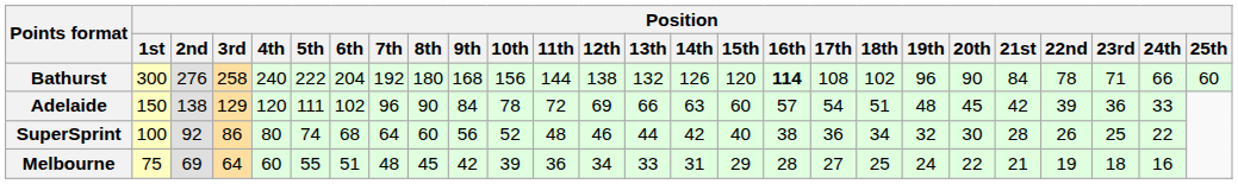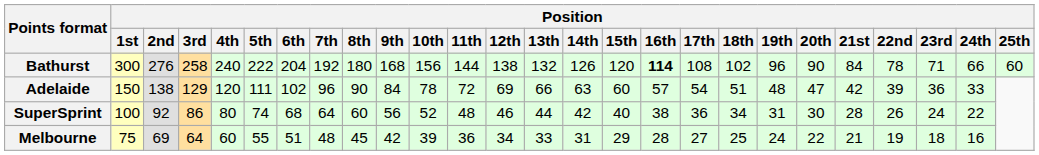 <table class="wikitable" style="font-size:85%; text-align:center">
 <tr style="background:#f9f9f9">
 <th rowspan=2>Points format</th>
 <th colspan=26>Position</th>
 </tr>
 <tr>
 <th>1st</th>
 <th>2nd</th>
 <th>3rd</th>
 <th>4th</th>
 <th>5th</th>
 <th>6th</th>
 <th>7th</th>
 <th>8th</th>
 <th>9th</th>
 <th>10th</th>
 <th>11th</th>
 <th>12th</th>
 <th>13th</th>
 <th>14th</th>
 <th>15th</th>
 <th>16th</th>
 <th>17th</th>
 <th>18th</th>
 <th>19th</th>
 <th>20th</th>
 <th>21st</th>
 <th>22nd</th>
 <th>23rd</th>
 <th>24th</th>
 <th>25th</th>
 </tr>
 <tr>
 <th>Bathurst</th>
 <td style="background: #ffffbf">300</td>
 <td style="background: #dfdfdf">276</td>
 <td style="background: #ffdf9f">258</td>
 <td style="background: #dfffdf">240</td>
 <td style="background: #dfffdf">222</td>
 <td style="background: #dfffdf">204</td>
 <td style="background: #dfffdf">192</td>
 <td style="background: #dfffdf">180</td>
 <td style="background: #dfffdf">168</td>
 <td style="background: #dfffdf">156</td>
 <td style="background: #dfffdf">144</td>
 <td style="background: #dfffdf">138</td>
 <td style="background: #dfffdf">132</td>
 <td style="background: #dfffdf">126</td>
 <td style="background: #dfffdf">120</td>
 <td style="background: #dfffdf"><strong>114</strong></td>
 <td style="background: #dfffdf">108</td>
 <td style="background: #dfffdf">102</td>
 <td style="background: #dfffdf">96</td>
 <td style="background: #dfffdf">90</td>
 <td style="background: #dfffdf">84</td>
 <td style="background: #dfffdf">78</td>
 <td style="background: #dfffdf">71</td>
 <td style="background: #dfffdf">66</td>
 <td style="background: #dfffdf">60</td>
 </tr>
 <tr>
 <th>Adelaide</th>
 <td style="background: #ffffbf">150</td>
 <td style="background: #dfdfdf">138</td>
 <td style="background: #ffdf9f">129</td>
 <td style="background: #dfffdf">120</td>
 <td style="background: #dfffdf">111</td>
 <td style="background: #dfffdf">102</td>
 <td style="background: #dfffdf">96</td>
 <td style="background: #dfffdf">90</td>
 <td style="background: #dfffdf">84</td>
 <td style="background: #dfffdf">78</td>
 <td style="background: #dfffdf">72</td>
 <td style="background: #dfffdf">69</td>
 <td style="background: #dfffdf">66</td>
 <td style="background: #dfffdf">63</td>
 <td style="background: #dfffdf">60</td>
 <td style="background: #dfffdf">57</td>
 <td style="background: #dfffdf">54</td>
 <td style="background: #dfffdf">51</td>
 <td style="background: #dfffdf">48</td>
-<td style="background: #dfffdf">45</td>
+<td style="background: #dfffdf">47</td>
 <td style="background: #dfffdf">42</td>
 <td style="background: #dfffdf">39</td>
 <td style="background: #dfffdf">36</td>
 <td style="background: #dfffdf">33</td>
 </tr>
 <tr>
 <th>SuperSprint</th>
 <td style="background: #ffffbf">100</td>
 <td style="background: #dfdfdf">92</td>
 <td style="background: #ffdf9f">86</td>
 <td style="background: #dfffdf">80</td>
 <td style="background: #dfffdf">74</td>
 <td style="background: #dfffdf">68</td>
 <td style="background: #dfffdf">64</td>
 <td style="background: #dfffdf">60</td>
 <td style="background: #dfffdf">56</td>
 <td style="background: #dfffdf">52</td>
 <td style="background: #dfffdf">48</td>
 <td style="background: #dfffdf">46</td>
 <td style="background: #dfffdf">44</td>
 <td style="background: #dfffdf">42</td>
 <td style="background: #dfffdf">40</td>
 <td style="background: #dfffdf">38</td>
 <td style="background: #dfffdf">36</td>
 <td style="background: #dfffdf">34</td>
-<td style="background: #dfffdf">32</td>
+<td style="background: #dfffdf">31</td>
 <td style="background: #dfffdf">30</td>
 <td style="background: #dfffdf">28</td>
 <td style="background: #dfffdf">26</td>
-<td style="background: #dfffdf">25</td>
+<td style="background: #dfffdf">24</td>
 <td style="background: #dfffdf">22</td>
 </tr>
 <tr>
 <th>Melbourne</th>
 <td style="background: #ffffbf">75</td>
 <td style="background: #dfdfdf">69</td>
 <td style="background: #ffdf9f">64</td>
 <td style="background: #dfffdf">60</td>
 <td style="background: #dfffdf">55</td>
 <td style="background: #dfffdf">51</td>
 <td style="background: #dfffdf">48</td>
 <td style="background: #dfffdf">45</td>
 <td style="background: #dfffdf">42</td>
 <td style="background: #dfffdf">39</td>
 <td style="background: #dfffdf">36</td>
 <td style="background: #dfffdf">34</td>
 <td style="background: #dfffdf">33</td>
 <td style="background: #dfffdf">31</td>
 <td style="background: #dfffdf">29</td>
 <td style="background: #dfffdf">28</td>
 <td style="background: #dfffdf">27</td>
 <td style="background: #dfffdf">25</td>
 <td style="background: #dfffdf">24</td>
 <td style="background: #dfffdf">22</td>
 <td style="background: #dfffdf">21</td>
 <td style="background: #dfffdf">19</td>
 <td style="background: #dfffdf">18</td>
 <td style="background: #dfffdf">16</td>
 </tr>
 </table>
